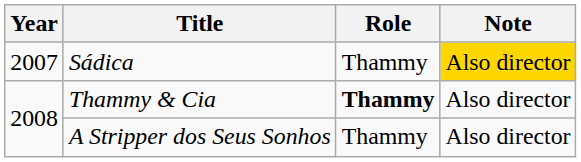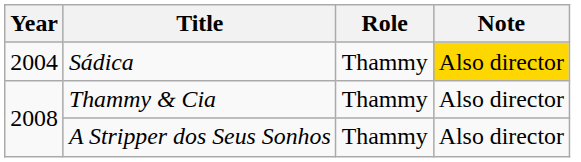 <table class="wikitable">
 <tr>
 <th>Year</th>
 <th>Title</th>
 <th>Role</th>
 <th>Note</th>
 </tr>
 <tr>
-<td>2007</td>
+<td>2004</td>
 <td><em>Sádica</em></td>
 <td>Thammy</td>
 <td style="background: gold;">Also director</td>
 </tr>
 <tr>
 <td rowspan=2>2008</td>
 <td><em>Thammy & Cia</em></td>
-<td><strong>Thammy</strong></td>
+<td>Thammy</td>
 <td>Also director</td>
 </tr>
 <tr>
 <td><em>A Stripper dos Seus Sonhos</em></td>
 <td>Thammy</td>
 <td>Also director</td>
 </tr>
 </table>
